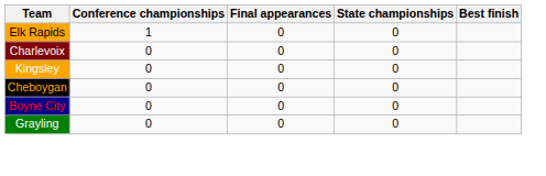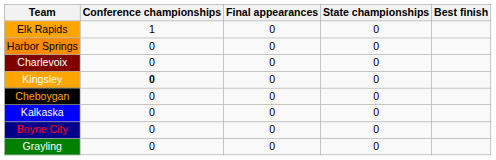 <table class="wikitable sortable" style="text-align:center">
 <tr>
 <th>Team</th>
 <th>Conference championships</th>
 <th>Final appearances</th>
 <th>State championships</th>
 <th>Best finish</th>
 </tr>
 <tr>
 <td !align=center style="background:orange;color:black">Elk Rapids</td>
 <td>1</td>
 <td>0</td>
 <td>0</td>
 <td></td>
 </tr>
 <tr>
+<td !align=center style="background:darkorange;color:black">Harbor Springs</td>
+<td>0</td>
+<td>0</td>
+<td>0</td>
+<td></td>
+</tr>
+<tr>
 <td !align=center style="background:maroon;color:white">Charlevoix</td>
 <td>0</td>
 <td>0</td>
 <td>0</td>
 <td></td>
 </tr>
 <tr>
 <td !align=center style="background:orange;color:white">Kingsley</td>
+<td><strong>0</strong></td>
+<td>0</td>
+<td>0</td>
+<td></td>
+</tr>
+<tr>
+<td !align=center style="background:black;color:orange">Cheboygan</td>
 <td>0</td>
 <td>0</td>
 <td>0</td>
 <td></td>
 </tr>
 <tr>
-<td !align=center style="background:black;color:orange">Cheboygan</td>
+<td !align=center style="background:blue;color:white">Kalkaska</td>
 <td>0</td>
 <td>0</td>
 <td>0</td>
 <td></td>
 </tr>
 <tr>
 <td !align=center style="background:darkblue;color:red">Boyne City</td>
 <td>0</td>
 <td>0</td>
 <td>0</td>
 <td></td>
 </tr>
 <tr>
 <td !align=center style="background:green;color:white">Grayling</td>
 <td>0</td>
 <td>0</td>
 <td>0</td>
 <td></td>
 </tr>
 </table>
